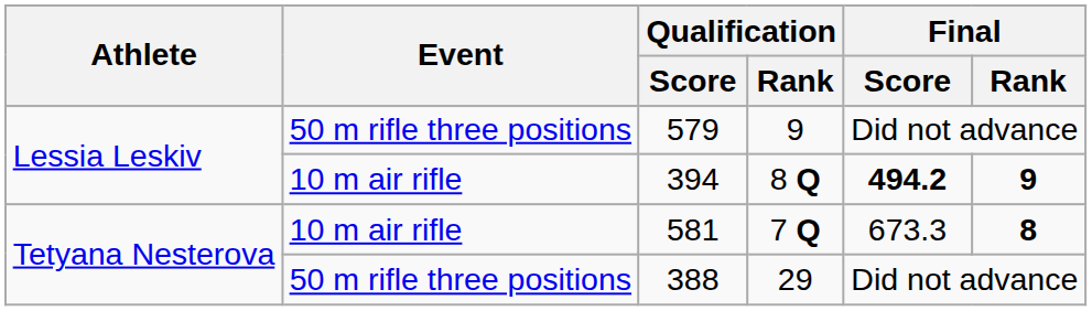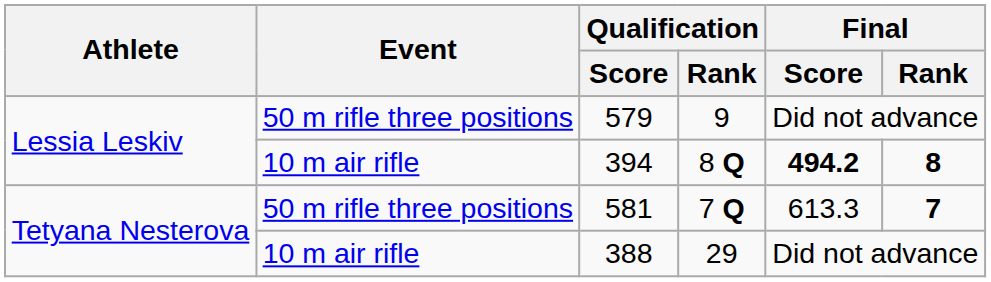 <table class="wikitable" style="font-size:90%">
 <tr>
 <th rowspan="2">Athlete</th>
 <th rowspan="2">Event</th>
 <th colspan="2">Qualification</th>
 <th colspan="2">Final</th>
 </tr>
 <tr>
 <th>Score</th>
 <th>Rank</th>
 <th>Score</th>
 <th>Rank</th>
 </tr>
 <tr>
 <td rowspan=2><a href='#'>Lessia Leskiv</a></td>
 <td><a href='#'>50 m rifle three positions</a></td>
 <td align="center">579</td>
 <td align="center">9</td>
 <td colspan="2"  align="center">Did not advance</td>
 </tr>
 <tr>
 <td><a href='#'>10 m air rifle</a></td>
 <td align="center">394</td>
 <td align="center">8 <strong>Q</strong></td>
 <td align="center"><strong>494.2</strong></td>
-<td align="center"><strong>9</strong></td>
+<td align="center"><strong>8</strong></td>
 </tr>
 <tr>
 <td rowspan=2><a href='#'>Tetyana Nesterova</a></td>
-<td><a href='#'>10 m air rifle</a></td>
+<td><a href='#'>50 m rifle three positions</a></td>
 <td align="center">581</td>
 <td align="center">7 <strong>Q</strong></td>
-<td align="center">673.3</td>
-<td align="center"><strong>8</strong></td>
+<td align="center">613.3</td>
+<td align="center"><strong>7</strong></td>
 </tr>
 <tr>
-<td><a href='#'>50 m rifle three positions</a></td>
+<td><a href='#'>10 m air rifle</a></td>
 <td align="center">388</td>
 <td align="center">29</td>
 <td colspan="2"  align="center">Did not advance</td>
 </tr>
 </table>
